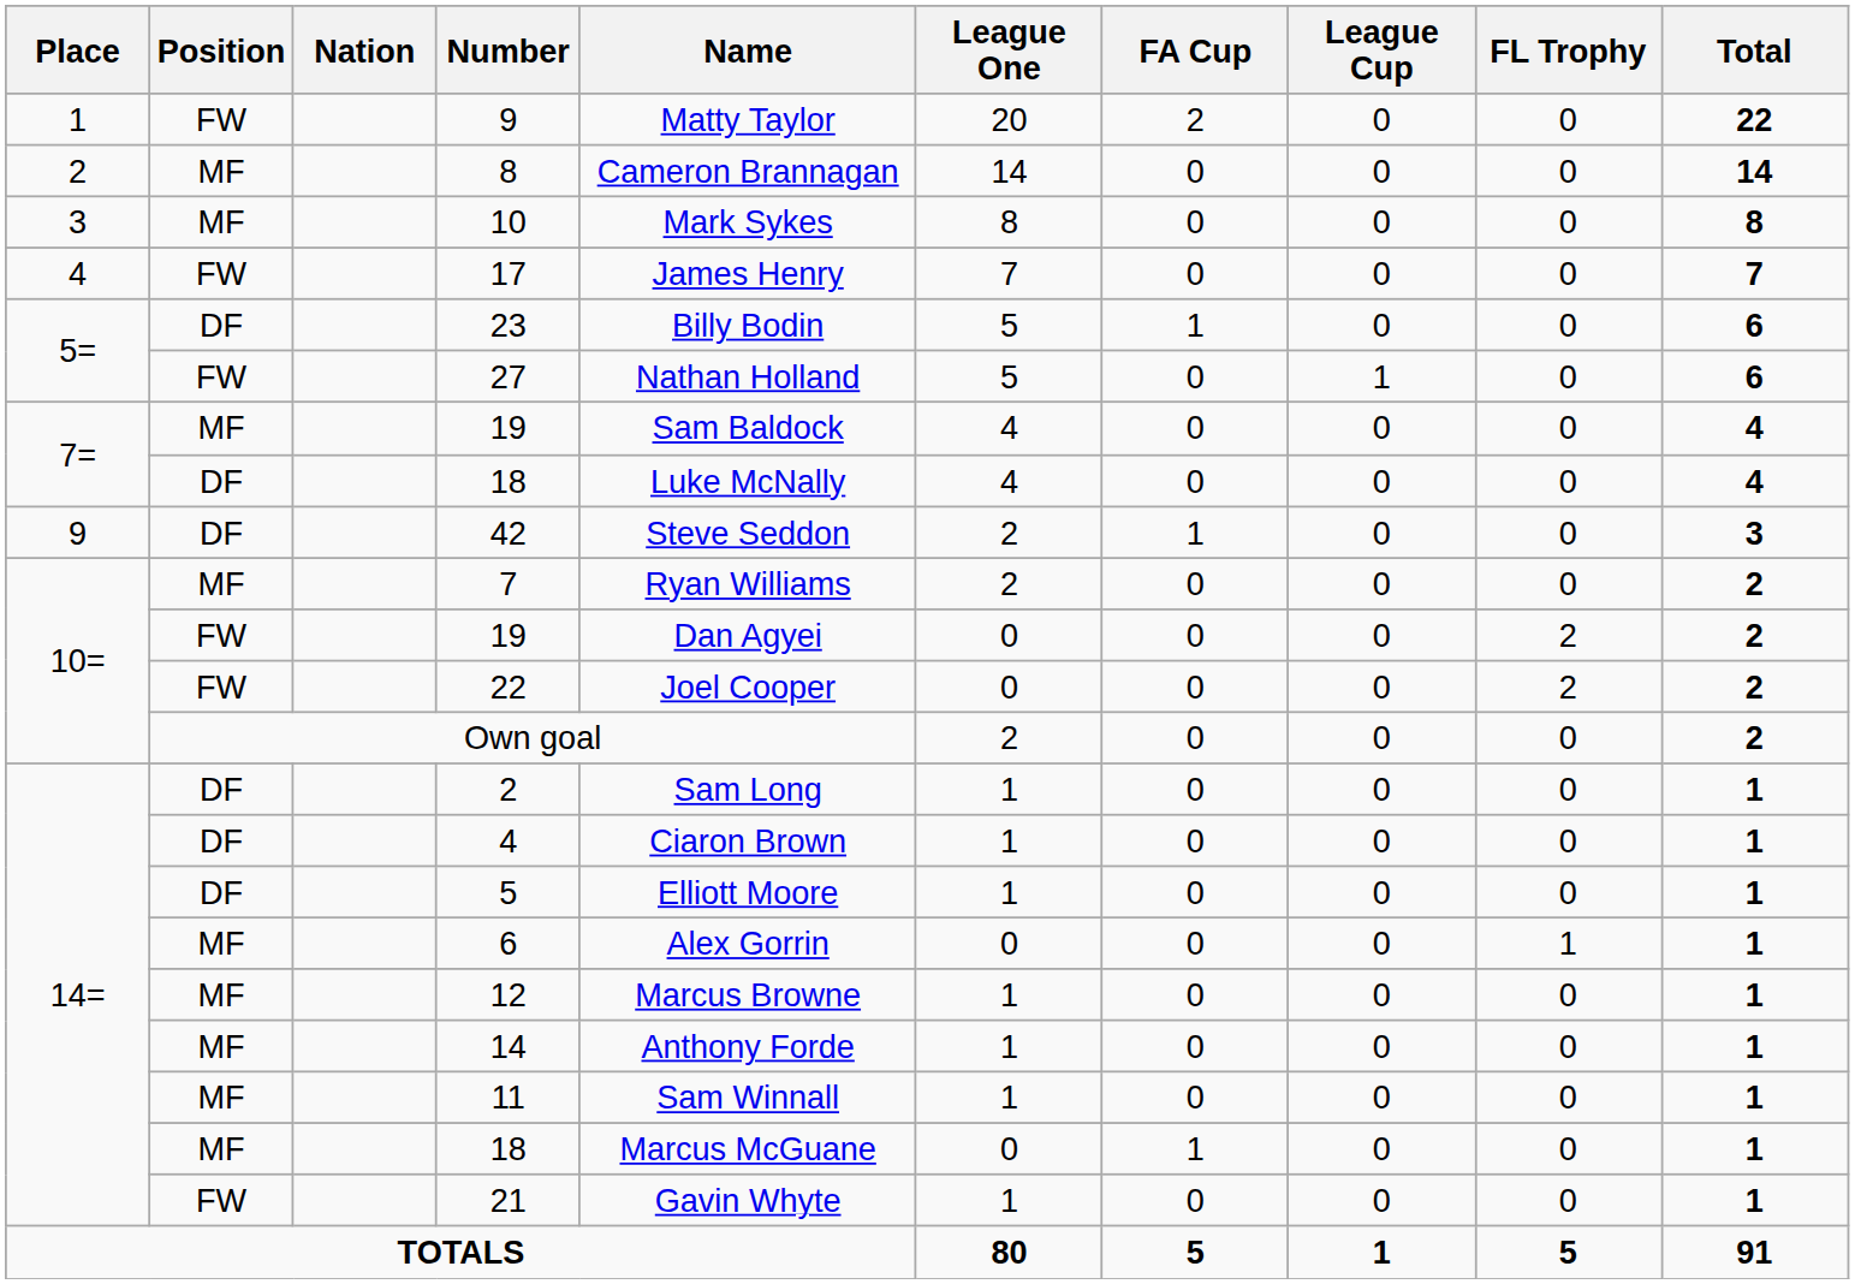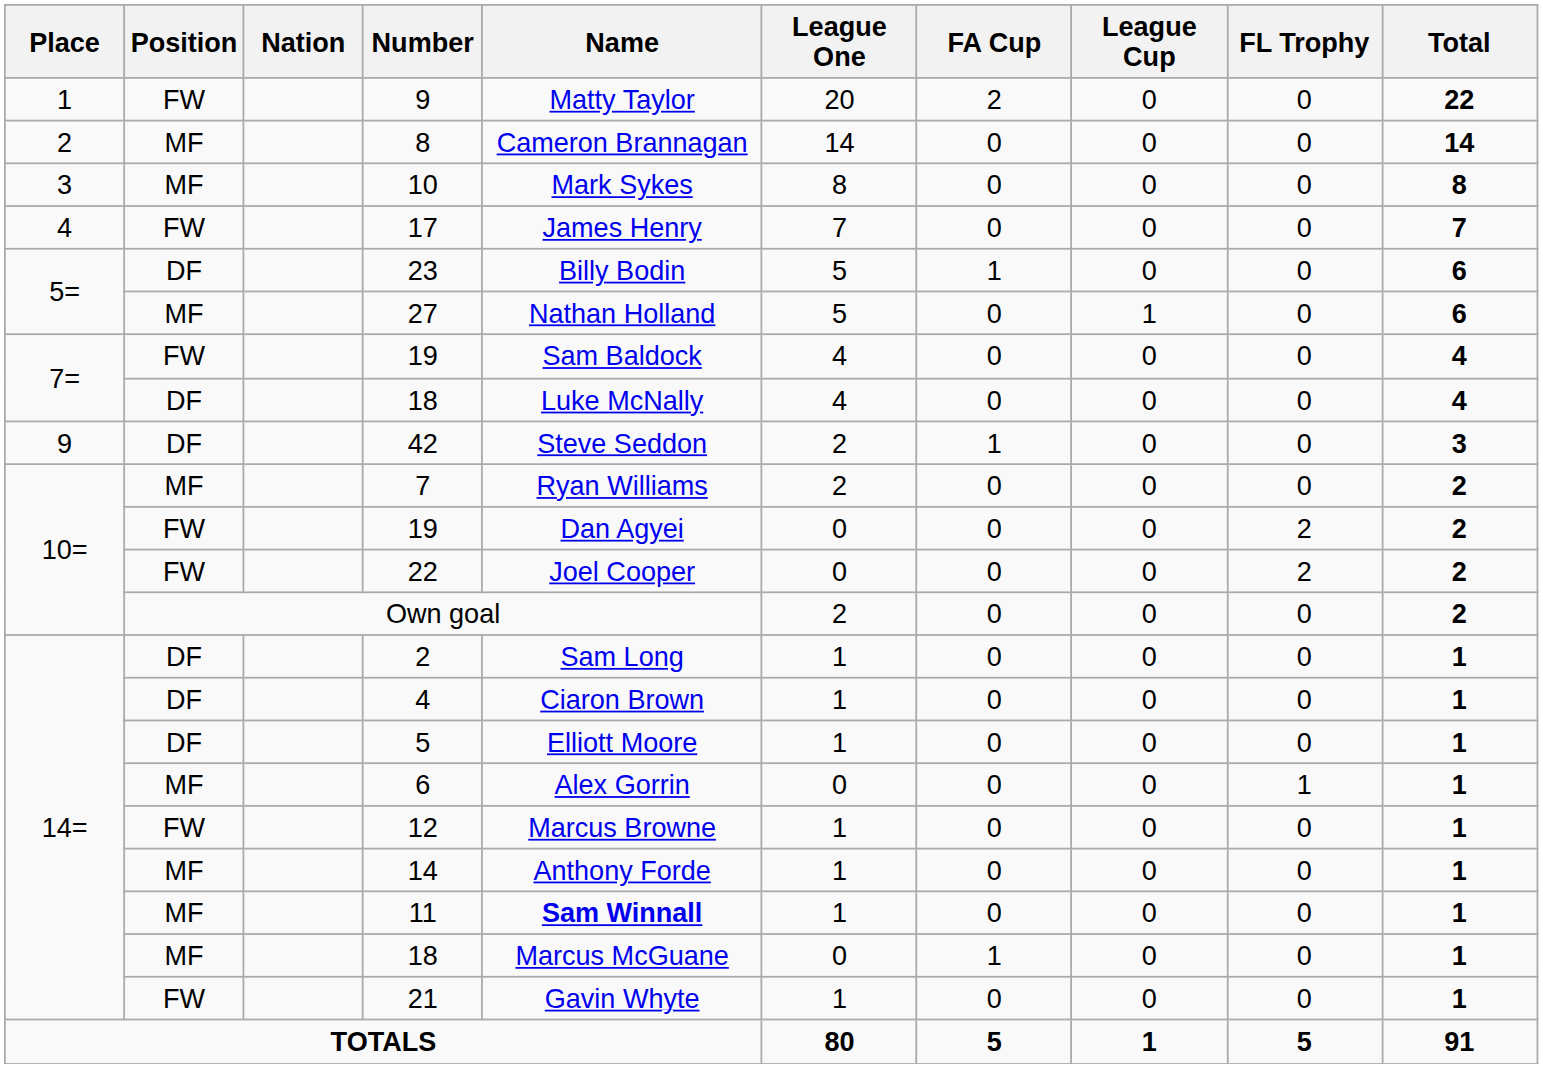 <table class="wikitable" style="font-size: 95%; text-align: center;">
 <tr>
 <th width=60>Place</th>
 <th width=60>Position</th>
 <th width=60>Nation</th>
 <th width=60>Number</th>
 <th width=150>Name</th>
 <th width=80>League One</th>
 <th width=80>FA Cup</th>
 <th width=80>League Cup</th>
 <th width=80>FL Trophy</th>
 <th width=80>Total</th>
 </tr>
 <tr>
 <td>1</td>
 <td>FW</td>
 <td></td>
 <td>9</td>
 <td><a href='#'>Matty Taylor</a></td>
 <td>20</td>
 <td>2</td>
 <td>0</td>
 <td>0</td>
 <td><strong>22</strong></td>
 </tr>
 <tr>
 <td>2</td>
 <td>MF</td>
 <td></td>
 <td>8</td>
 <td><a href='#'>Cameron Brannagan</a></td>
 <td>14</td>
 <td>0</td>
 <td>0</td>
 <td>0</td>
 <td><strong>14</strong></td>
 </tr>
 <tr>
 <td>3</td>
 <td>MF</td>
 <td></td>
 <td>10</td>
 <td><a href='#'>Mark Sykes</a></td>
 <td>8</td>
 <td>0</td>
 <td>0</td>
 <td>0</td>
 <td><strong>8</strong></td>
 </tr>
 <tr>
 <td>4</td>
 <td>FW</td>
 <td></td>
 <td>17</td>
 <td><a href='#'>James Henry</a></td>
 <td>7</td>
 <td>0</td>
 <td>0</td>
 <td>0</td>
 <td><strong>7</strong></td>
 </tr>
 <tr>
 <td rowspan=2>5=</td>
 <td>DF</td>
 <td></td>
 <td>23</td>
 <td><a href='#'>Billy Bodin</a></td>
 <td>5</td>
 <td>1</td>
 <td>0</td>
 <td>0</td>
 <td><strong>6</strong></td>
 </tr>
 <tr>
-<td>FW</td>
+<td>MF</td>
 <td></td>
 <td>27</td>
 <td><a href='#'>Nathan Holland</a></td>
 <td>5</td>
 <td>0</td>
 <td>1</td>
 <td>0</td>
 <td><strong>6</strong></td>
 </tr>
 <tr>
 <td rowspan=2>7=</td>
-<td>MF</td>
+<td>FW</td>
 <td></td>
 <td>19</td>
 <td><a href='#'>Sam Baldock</a></td>
 <td>4</td>
 <td>0</td>
 <td>0</td>
 <td>0</td>
 <td><strong>4</strong></td>
 </tr>
 <tr>
 <td>DF</td>
 <td></td>
 <td>18</td>
 <td><a href='#'>Luke McNally</a></td>
 <td>4</td>
 <td>0</td>
 <td>0</td>
 <td>0</td>
 <td><strong>4</strong></td>
 </tr>
 <tr>
 <td>9</td>
 <td>DF</td>
 <td></td>
 <td>42</td>
 <td><a href='#'>Steve Seddon</a></td>
 <td>2</td>
 <td>1</td>
 <td>0</td>
 <td>0</td>
 <td><strong>3</strong></td>
 </tr>
 <tr>
 <td rowspan=4>10=</td>
 <td>MF</td>
 <td></td>
 <td>7</td>
 <td><a href='#'>Ryan Williams</a></td>
 <td>2</td>
 <td>0</td>
 <td>0</td>
 <td>0</td>
 <td><strong>2</strong></td>
 </tr>
 <tr>
 <td>FW</td>
 <td></td>
 <td>19</td>
 <td><a href='#'>Dan Agyei</a></td>
 <td>0</td>
 <td>0</td>
 <td>0</td>
 <td>2</td>
 <td><strong>2</strong></td>
 </tr>
 <tr>
 <td>FW</td>
 <td></td>
 <td>22</td>
 <td><a href='#'>Joel Cooper</a></td>
 <td>0</td>
 <td>0</td>
 <td>0</td>
 <td>2</td>
 <td><strong>2</strong></td>
 </tr>
 <tr>
 <td colspan=4>Own goal</td>
 <td>2</td>
 <td>0</td>
 <td>0</td>
 <td>0</td>
 <td><strong>2</strong></td>
 </tr>
 <tr>
 <td rowspan=9>14=</td>
 <td>DF</td>
 <td></td>
 <td>2</td>
 <td><a href='#'>Sam Long</a></td>
 <td>1</td>
 <td>0</td>
 <td>0</td>
 <td>0</td>
 <td><strong>1</strong></td>
 </tr>
 <tr>
 <td>DF</td>
 <td></td>
 <td>4</td>
 <td><a href='#'>Ciaron Brown</a></td>
 <td>1</td>
 <td>0</td>
 <td>0</td>
 <td>0</td>
 <td><strong>1</strong></td>
 </tr>
 <tr>
 <td>DF</td>
 <td></td>
 <td>5</td>
 <td><a href='#'>Elliott Moore</a></td>
 <td>1</td>
 <td>0</td>
 <td>0</td>
 <td>0</td>
 <td><strong>1</strong></td>
 </tr>
 <tr>
 <td>MF</td>
 <td></td>
 <td>6</td>
 <td><a href='#'>Alex Gorrin</a></td>
 <td>0</td>
 <td>0</td>
 <td>0</td>
 <td>1</td>
 <td><strong>1</strong></td>
 </tr>
 <tr>
-<td>MF</td>
+<td>FW</td>
 <td></td>
 <td>12</td>
 <td><a href='#'>Marcus Browne</a></td>
 <td>1</td>
 <td>0</td>
 <td>0</td>
 <td>0</td>
 <td><strong>1</strong></td>
 </tr>
 <tr>
 <td>MF</td>
 <td></td>
 <td>14</td>
 <td><a href='#'>Anthony Forde</a></td>
 <td>1</td>
 <td>0</td>
 <td>0</td>
 <td>0</td>
 <td><strong>1</strong></td>
 </tr>
 <tr>
 <td>MF</td>
 <td></td>
 <td>11</td>
-<td><a href='#'>Sam Winnall</a></td>
+<td><strong><a href='#'>Sam Winnall</a></strong></td>
 <td>1</td>
 <td>0</td>
 <td>0</td>
 <td>0</td>
 <td><strong>1</strong></td>
 </tr>
 <tr>
 <td>MF</td>
 <td></td>
 <td>18</td>
 <td><a href='#'>Marcus McGuane</a></td>
 <td>0</td>
 <td>1</td>
 <td>0</td>
 <td>0</td>
 <td><strong>1</strong></td>
 </tr>
 <tr>
 <td>FW</td>
 <td></td>
 <td>21</td>
 <td><a href='#'>Gavin Whyte</a></td>
 <td>1</td>
 <td>0</td>
 <td>0</td>
 <td>0</td>
 <td><strong>1</strong></td>
 </tr>
 <tr>
 <td colspan=5><strong>TOTALS</strong></td>
 <td><strong>80</strong></td>
 <td><strong>5</strong></td>
 <td><strong>1</strong></td>
 <td><strong>5</strong></td>
 <td><strong>91</strong></td>
 </tr>
 </table>
